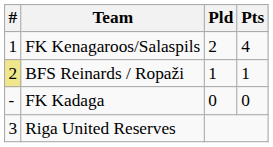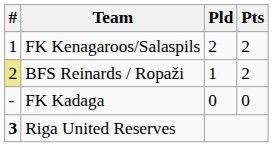 <table class="wikitable">
 <tr>
 <th>#</th>
 <th>Team</th>
 <th>Pld</th>
 <th>Pts</th>
 </tr>
 <tr>
 <td>1</td>
 <td>FK Kenagaroos/Salaspils</td>
 <td>2</td>
-<td>4</td>
+<td>2</td>
 </tr>
 <tr>
 <td style="background: khaki;">2</td>
 <td>BFS Reinards / Ropaži</td>
 <td>1</td>
-<td>1</td>
+<td>2</td>
 </tr>
 <tr>
 <td>-</td>
 <td>FK Kadaga</td>
 <td>0</td>
 <td>0</td>
 </tr>
 <tr>
-<td>3</td>
+<td><strong>3</strong></td>
 <td>Riga United Reserves</td>
 </tr>
 </table>
